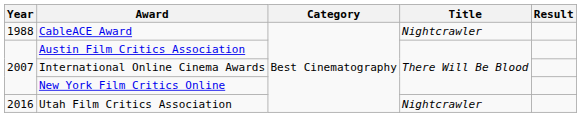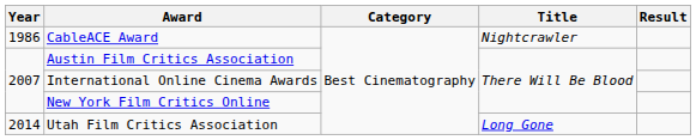 <table class="wikitable">
 <tr>
 <th>Year</th>
 <th>Award</th>
 <th>Category</th>
 <th>Title</th>
 <th>Result</th>
 </tr>
 <tr>
-<td>1988</td>
+<td>1986</td>
 <td><a href='#'>CableACE Award</a></td>
 <td rowspan="5">Best Cinematography</td>
 <td><em>Nightcrawler</em></td>
 <td></td>
 </tr>
 <tr>
 <td rowspan="3">2007</td>
 <td><a href='#'>Austin Film Critics Association</a></td>
 <td rowspan="3"><em>There Will Be Blood</em></td>
 <td></td>
 </tr>
 <tr>
 <td>International Online Cinema Awards</td>
 <td></td>
 </tr>
 <tr>
 <td><a href='#'>New York Film Critics Online</a></td>
 <td></td>
 </tr>
 <tr>
-<td>2016</td>
+<td>2014</td>
 <td>Utah Film Critics Association</td>
-<td><em>Nightcrawler</em></td>
+<td><em><a href='#'>Long Gone</a></em></td>
 <td></td>
 </tr>
 </table>
